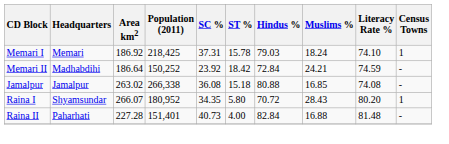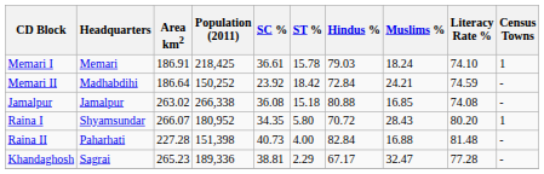 <table class="wikitable sortable">
 <tr>
 <th>CD Block</th>
 <th>Headquarters</th>
 <th><br>Area<br>km<sup>2</sup></th>
 <th>Population<br>(2011)</th>
 <th><a href='#'>SC</a> %</th>
 <th><a href='#'>ST</a> %</th>
 <th><a href='#'>Hindus</a> %</th>
 <th><a href='#'>Muslims</a> %</th>
 <th>Literacy<br> Rate %</th>
 <th>Census<br>Towns</th>
 </tr>
 <tr>
 <td><a href='#'>Memari I</a></td>
 <td><a href='#'>Memari</a></td>
-<td>186.92</td>
+<td>186.91</td>
 <td>218,425</td>
-<td>37.31</td>
+<td>36.61</td>
 <td>15.78</td>
 <td>79.03</td>
 <td>18.24</td>
 <td>74.10</td>
 <td>1</td>
 </tr>
 <tr>
 <td><a href='#'>Memari II</a></td>
 <td><a href='#'>Madhabdihi</a></td>
 <td>186.64</td>
 <td>150,252</td>
 <td>23.92</td>
 <td>18.42</td>
 <td>72.84</td>
 <td>24.21</td>
 <td>74.59</td>
 <td>-</td>
 </tr>
 <tr>
 <td><a href='#'>Jamalpur</a></td>
 <td><a href='#'>Jamalpur</a></td>
 <td>263.02</td>
 <td>266,338</td>
 <td>36.08</td>
 <td>15.18</td>
 <td>80.88</td>
 <td>16.85</td>
 <td>74.08</td>
 <td>-</td>
 </tr>
 <tr>
 <td><a href='#'>Raina I</a></td>
 <td><a href='#'>Shyamsundar</a></td>
 <td>266.07</td>
 <td>180,952</td>
 <td>34.35</td>
 <td>5.80</td>
 <td>70.72</td>
 <td>28.43</td>
 <td>80.20</td>
 <td>1</td>
 </tr>
 <tr>
 <td><a href='#'>Raina II</a></td>
 <td><a href='#'>Paharhati</a></td>
 <td>227.28</td>
-<td>151,401</td>
+<td>151,398</td>
 <td>40.73</td>
 <td>4.00</td>
 <td>82.84</td>
 <td>16.88</td>
 <td>81.48</td>
 <td>-</td>
 </tr>
 <tr>
+<td><a href='#'>Khandaghosh</a></td>
+<td><a href='#'>Sagrai</a></td>
+<td>265.23</td>
+<td>189,336</td>
+<td>38.81</td>
+<td>2.29</td>
+<td>67.17</td>
+<td>32.47</td>
+<td>77.28</td>
+<td>-</td>
+</tr>
+<tr>
 </tr>
 </table>
